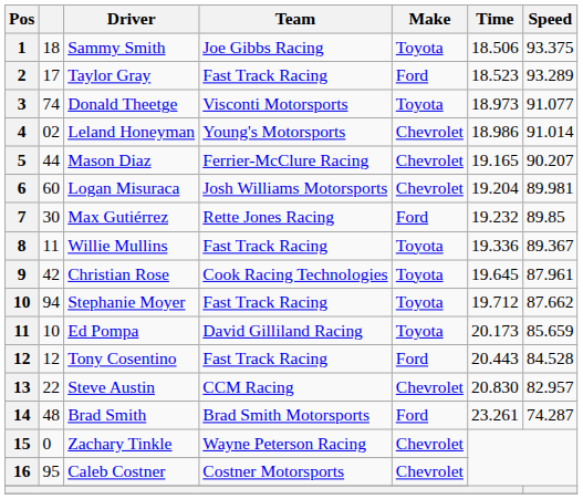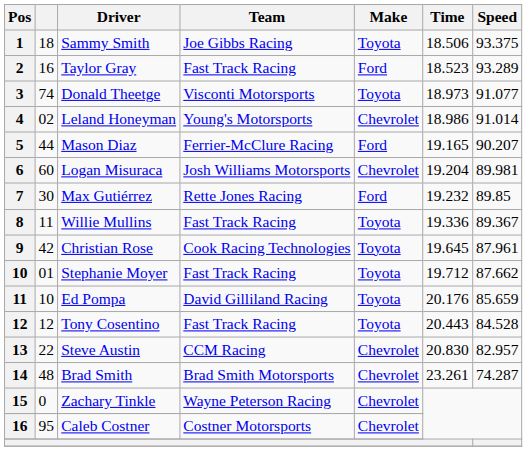 <table class="wikitable" style="font-size:95%">
 <tr>
 <th>Pos</th>
 <th></th>
 <th>Driver</th>
 <th>Team</th>
 <th>Make</th>
 <th>Time</th>
 <th>Speed</th>
 </tr>
 <tr>
 <th>1</th>
 <td>18</td>
 <td><a href='#'>Sammy Smith</a></td>
 <td><a href='#'>Joe Gibbs Racing</a></td>
 <td><a href='#'>Toyota</a></td>
 <td>18.506</td>
 <td>93.375</td>
 </tr>
 <tr>
 <th>2</th>
-<td>17</td>
+<td>16</td>
 <td><a href='#'>Taylor Gray</a></td>
 <td><a href='#'>Fast Track Racing</a></td>
 <td><a href='#'>Ford</a></td>
 <td>18.523</td>
 <td>93.289</td>
 </tr>
 <tr>
 <th>3</th>
 <td>74</td>
 <td><a href='#'>Donald Theetge</a></td>
 <td><a href='#'>Visconti Motorsports</a></td>
 <td><a href='#'>Toyota</a></td>
 <td>18.973</td>
 <td>91.077</td>
 </tr>
 <tr>
 <th>4</th>
 <td>02</td>
 <td><a href='#'>Leland Honeyman</a></td>
 <td><a href='#'>Young's Motorsports</a></td>
 <td><a href='#'>Chevrolet</a></td>
 <td>18.986</td>
 <td>91.014</td>
 </tr>
 <tr>
 <th>5</th>
 <td>44</td>
 <td><a href='#'>Mason Diaz</a></td>
 <td><a href='#'>Ferrier-McClure Racing</a></td>
-<td><a href='#'>Chevrolet</a></td>
+<td><a href='#'>Ford</a></td>
 <td>19.165</td>
 <td>90.207</td>
 </tr>
 <tr>
 <th>6</th>
 <td>60</td>
 <td><a href='#'>Logan Misuraca</a></td>
 <td><a href='#'>Josh Williams Motorsports</a></td>
 <td><a href='#'>Chevrolet</a></td>
 <td>19.204</td>
 <td>89.981</td>
 </tr>
 <tr>
 <th>7</th>
 <td>30</td>
 <td><a href='#'>Max Gutiérrez</a></td>
 <td><a href='#'>Rette Jones Racing</a></td>
 <td><a href='#'>Ford</a></td>
 <td>19.232</td>
 <td>89.85</td>
 </tr>
 <tr>
 <th>8</th>
 <td>11</td>
 <td><a href='#'>Willie Mullins</a></td>
 <td><a href='#'>Fast Track Racing</a></td>
 <td><a href='#'>Toyota</a></td>
 <td>19.336</td>
 <td>89.367</td>
 </tr>
 <tr>
 <th>9</th>
 <td>42</td>
 <td><a href='#'>Christian Rose</a></td>
 <td><a href='#'>Cook Racing Technologies</a></td>
 <td><a href='#'>Toyota</a></td>
 <td>19.645</td>
 <td>87.961</td>
 </tr>
 <tr>
 <th>10</th>
-<td>94</td>
+<td>01</td>
 <td><a href='#'>Stephanie Moyer</a></td>
 <td><a href='#'>Fast Track Racing</a></td>
 <td><a href='#'>Toyota</a></td>
 <td>19.712</td>
 <td>87.662</td>
 </tr>
 <tr>
 <th>11</th>
 <td>10</td>
 <td><a href='#'>Ed Pompa</a></td>
 <td><a href='#'>David Gilliland Racing</a></td>
 <td><a href='#'>Toyota</a></td>
-<td>20.173</td>
+<td>20.176</td>
 <td>85.659</td>
 </tr>
 <tr>
 <th>12</th>
 <td>12</td>
 <td><a href='#'>Tony Cosentino</a></td>
 <td><a href='#'>Fast Track Racing</a></td>
-<td><a href='#'>Ford</a></td>
+<td><a href='#'>Toyota</a></td>
 <td>20.443</td>
 <td>84.528</td>
 </tr>
 <tr>
 <th>13</th>
 <td>22</td>
 <td><a href='#'>Steve Austin</a></td>
 <td><a href='#'>CCM Racing</a></td>
 <td><a href='#'>Chevrolet</a></td>
 <td>20.830</td>
 <td>82.957</td>
 </tr>
 <tr>
 <th>14</th>
 <td>48</td>
 <td><a href='#'>Brad Smith</a></td>
 <td><a href='#'>Brad Smith Motorsports</a></td>
-<td><a href='#'>Ford</a></td>
+<td><a href='#'>Chevrolet</a></td>
 <td>23.261</td>
 <td>74.287</td>
 </tr>
 <tr>
 <th>15</th>
 <td>0</td>
 <td><a href='#'>Zachary Tinkle</a></td>
 <td><a href='#'>Wayne Peterson Racing</a></td>
 <td><a href='#'>Chevrolet</a></td>
 </tr>
 <tr ->
 </tr>
 <tr>
 <th>16</th>
 <td>95</td>
 <td><a href='#'>Caleb Costner</a></td>
 <td><a href='#'>Costner Motorsports</a></td>
 <td><a href='#'>Chevrolet</a></td>
 </tr>
 <tr ->
 </tr>
 <tr>
 <th colspan="6"></th>
 <th></th>
 </tr>
 <tr>
 </tr>
 </table>
